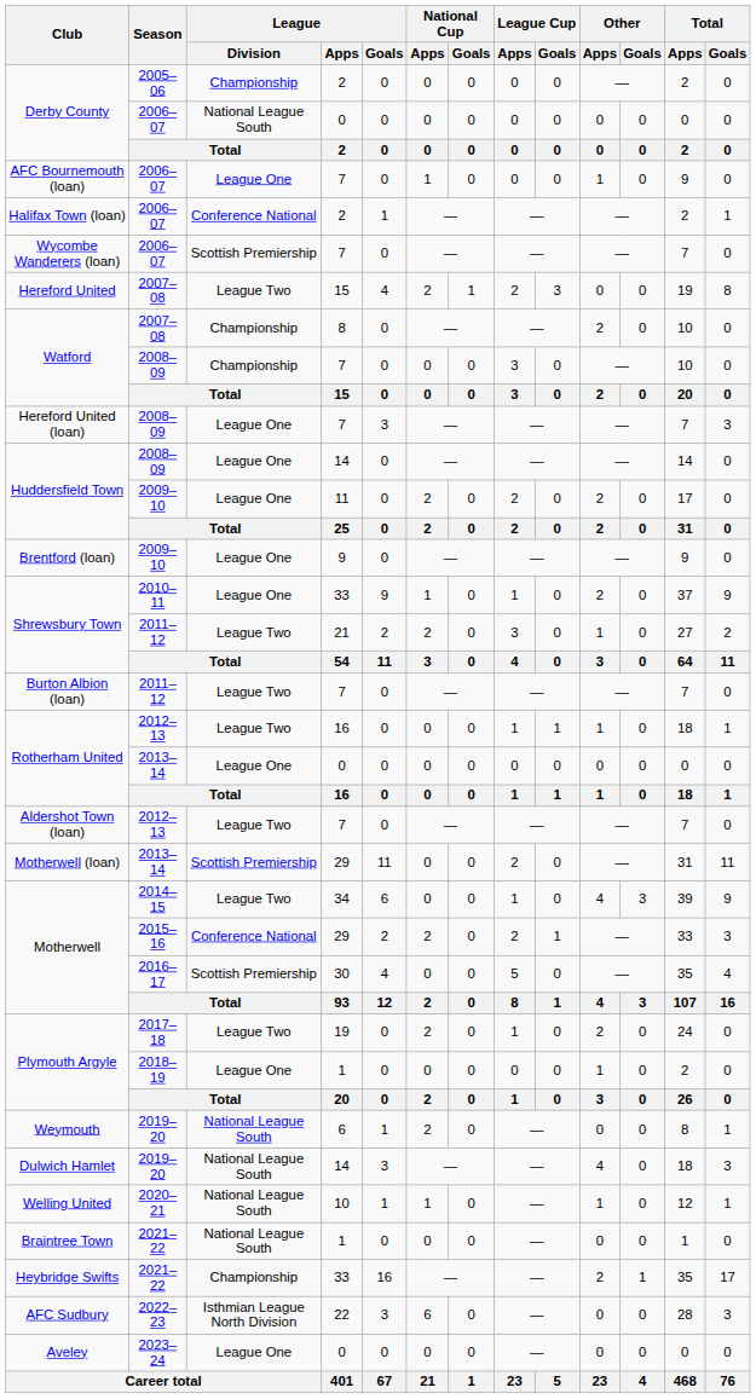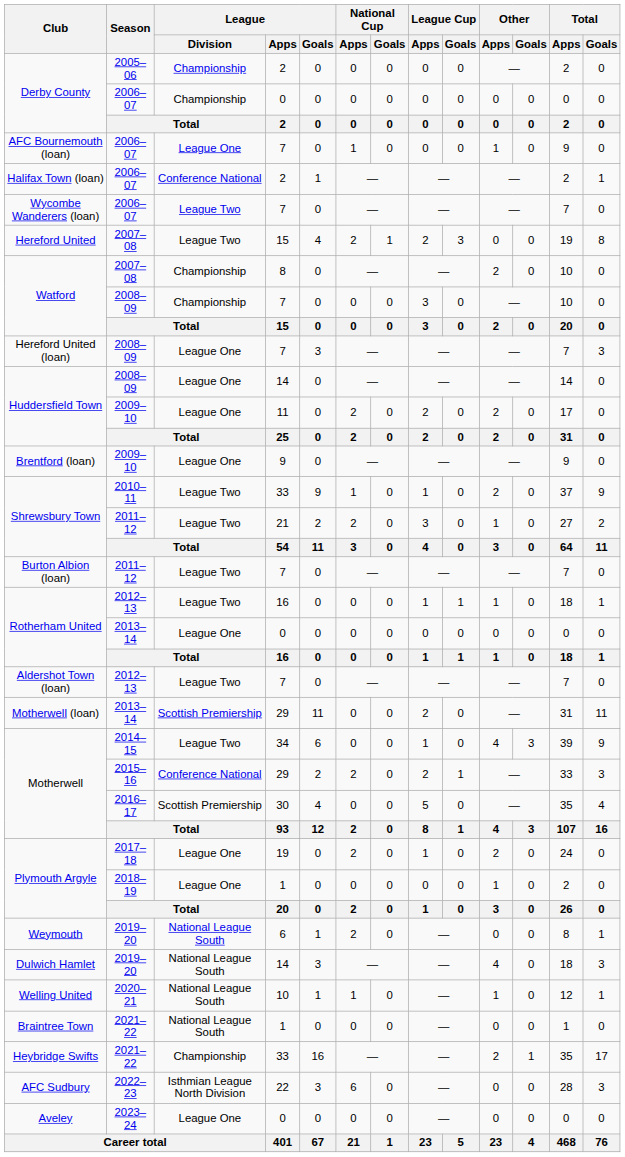 <table class=wikitable style=text-align:center>
 <tr>
 <th rowspan=2>Club</th>
 <th rowspan=2>Season</th>
 <th colspan=3>League</th>
 <th colspan=2>National Cup</th>
 <th colspan=2>League Cup</th>
 <th colspan=2>Other</th>
 <th colspan=2>Total</th>
 </tr>
 <tr>
 <th>Division</th>
 <th>Apps</th>
 <th>Goals</th>
 <th>Apps</th>
 <th>Goals</th>
 <th>Apps</th>
 <th>Goals</th>
 <th>Apps</th>
 <th>Goals</th>
 <th>Apps</th>
 <th>Goals</th>
 </tr>
 <tr>
 <td rowspan=3><a href='#'>Derby County</a></td>
 <td><a href='#'>2005–06</a></td>
 <td><a href='#'>Championship</a></td>
 <td>2</td>
 <td>0</td>
 <td>0</td>
 <td>0</td>
 <td>0</td>
 <td>0</td>
 <td colspan=2>—</td>
 <td>2</td>
 <td>0</td>
 </tr>
 <tr>
 <td><a href='#'>2006–07</a></td>
-<td>National League South</td>
+<td>Championship</td>
 <td>0</td>
 <td>0</td>
 <td>0</td>
 <td>0</td>
 <td>0</td>
 <td>0</td>
 <td>0</td>
 <td>0</td>
 <td>0</td>
 <td>0</td>
 </tr>
 <tr>
 <th colspan=2>Total</th>
 <th>2</th>
 <th>0</th>
 <th>0</th>
 <th>0</th>
 <th>0</th>
 <th>0</th>
 <th>0</th>
 <th>0</th>
 <th>2</th>
 <th>0</th>
 </tr>
 <tr>
 <td><a href='#'>AFC Bournemouth</a> (loan)</td>
 <td><a href='#'>2006–07</a></td>
 <td><a href='#'>League One</a></td>
 <td>7</td>
 <td>0</td>
 <td>1</td>
 <td>0</td>
 <td>0</td>
 <td>0</td>
 <td>1</td>
 <td>0</td>
 <td>9</td>
 <td>0</td>
 </tr>
 <tr>
 <td><a href='#'>Halifax Town</a> (loan)</td>
 <td><a href='#'>2006–07</a></td>
 <td><a href='#'>Conference National</a></td>
 <td>2</td>
 <td>1</td>
 <td colspan=2>—</td>
 <td colspan=2>—</td>
 <td colspan=2>—</td>
 <td>2</td>
 <td>1</td>
 </tr>
 <tr>
 <td><a href='#'>Wycombe Wanderers</a> (loan)</td>
 <td><a href='#'>2006–07</a></td>
-<td>Scottish Premiership</td>
+<td><a href='#'>League Two</a></td>
 <td>7</td>
 <td>0</td>
 <td colspan=2>—</td>
 <td colspan=2>—</td>
 <td colspan=2>—</td>
 <td>7</td>
 <td>0</td>
 </tr>
 <tr>
 <td><a href='#'>Hereford United</a></td>
 <td><a href='#'>2007–08</a></td>
 <td>League Two</td>
 <td>15</td>
 <td>4</td>
 <td>2</td>
 <td>1</td>
 <td>2</td>
 <td>3</td>
 <td>0</td>
 <td>0</td>
 <td>19</td>
 <td>8</td>
 </tr>
 <tr>
 <td rowspan=3><a href='#'>Watford</a></td>
 <td><a href='#'>2007–08</a></td>
 <td>Championship</td>
 <td>8</td>
 <td>0</td>
 <td colspan=2>—</td>
 <td colspan=2>—</td>
 <td>2</td>
 <td>0</td>
 <td>10</td>
 <td>0</td>
 </tr>
 <tr>
 <td><a href='#'>2008–09</a></td>
 <td>Championship</td>
 <td>7</td>
 <td>0</td>
 <td>0</td>
 <td>0</td>
 <td>3</td>
 <td>0</td>
 <td colspan=2>—</td>
 <td>10</td>
 <td>0</td>
 </tr>
 <tr>
 <th colspan=2>Total</th>
 <th>15</th>
 <th>0</th>
 <th>0</th>
 <th>0</th>
 <th>3</th>
 <th>0</th>
 <th>2</th>
 <th>0</th>
 <th>20</th>
 <th>0</th>
 </tr>
 <tr>
 <td>Hereford United (loan)</td>
 <td><a href='#'>2008–09</a></td>
 <td>League One</td>
 <td>7</td>
 <td>3</td>
 <td colspan=2>—</td>
 <td colspan=2>—</td>
 <td colspan=2>—</td>
 <td>7</td>
 <td>3</td>
 </tr>
 <tr>
 <td rowspan=3><a href='#'>Huddersfield Town</a></td>
 <td><a href='#'>2008–09</a></td>
 <td>League One</td>
 <td>14</td>
 <td>0</td>
 <td colspan=2>—</td>
 <td colspan=2>—</td>
 <td colspan=2>—</td>
 <td>14</td>
 <td>0</td>
 </tr>
 <tr>
 <td><a href='#'>2009–10</a></td>
 <td>League One</td>
 <td>11</td>
 <td>0</td>
 <td>2</td>
 <td>0</td>
 <td>2</td>
 <td>0</td>
 <td>2</td>
 <td>0</td>
 <td>17</td>
 <td>0</td>
 </tr>
 <tr>
 <th colspan=2>Total</th>
 <th>25</th>
 <th>0</th>
 <th>2</th>
 <th>0</th>
 <th>2</th>
 <th>0</th>
 <th>2</th>
 <th>0</th>
 <th>31</th>
 <th>0</th>
 </tr>
 <tr>
 <td><a href='#'>Brentford</a> (loan)</td>
 <td><a href='#'>2009–10</a></td>
 <td>League One</td>
 <td>9</td>
 <td>0</td>
 <td colspan=2>—</td>
 <td colspan=2>—</td>
 <td colspan=2>—</td>
 <td>9</td>
 <td>0</td>
 </tr>
 <tr>
 <td rowspan=3><a href='#'>Shrewsbury Town</a></td>
 <td><a href='#'>2010–11</a></td>
-<td>League One</td>
+<td>League Two</td>
 <td>33</td>
 <td>9</td>
 <td>1</td>
 <td>0</td>
 <td>1</td>
 <td>0</td>
 <td>2</td>
 <td>0</td>
 <td>37</td>
 <td>9</td>
 </tr>
 <tr>
 <td><a href='#'>2011–12</a></td>
 <td>League Two</td>
 <td>21</td>
 <td>2</td>
 <td>2</td>
 <td>0</td>
 <td>3</td>
 <td>0</td>
 <td>1</td>
 <td>0</td>
 <td>27</td>
 <td>2</td>
 </tr>
 <tr>
 <th colspan=2>Total</th>
 <th>54</th>
 <th>11</th>
 <th>3</th>
 <th>0</th>
 <th>4</th>
 <th>0</th>
 <th>3</th>
 <th>0</th>
 <th>64</th>
 <th>11</th>
 </tr>
 <tr>
 <td><a href='#'>Burton Albion</a> (loan)</td>
 <td><a href='#'>2011–12</a></td>
 <td>League Two</td>
 <td>7</td>
 <td>0</td>
 <td colspan=2>—</td>
 <td colspan=2>—</td>
 <td colspan=2>—</td>
 <td>7</td>
 <td>0</td>
 </tr>
 <tr>
 <td rowspan=3><a href='#'>Rotherham United</a></td>
 <td><a href='#'>2012–13</a></td>
 <td>League Two</td>
 <td>16</td>
 <td>0</td>
 <td>0</td>
 <td>0</td>
 <td>1</td>
 <td>1</td>
 <td>1</td>
 <td>0</td>
 <td>18</td>
 <td>1</td>
 </tr>
 <tr>
 <td><a href='#'>2013–14</a></td>
 <td>League One</td>
 <td>0</td>
 <td>0</td>
 <td>0</td>
 <td>0</td>
 <td>0</td>
 <td>0</td>
 <td>0</td>
 <td>0</td>
 <td>0</td>
 <td>0</td>
 </tr>
 <tr>
 <th colspan=2>Total</th>
 <th>16</th>
 <th>0</th>
 <th>0</th>
 <th>0</th>
 <th>1</th>
 <th>1</th>
 <th>1</th>
 <th>0</th>
 <th>18</th>
 <th>1</th>
 </tr>
 <tr>
 <td><a href='#'>Aldershot Town</a> (loan)</td>
 <td><a href='#'>2012–13</a></td>
 <td>League Two</td>
 <td>7</td>
 <td>0</td>
 <td colspan=2>—</td>
 <td colspan=2>—</td>
 <td colspan=2>—</td>
 <td>7</td>
 <td>0</td>
 </tr>
 <tr>
 <td><a href='#'>Motherwell</a> (loan)</td>
 <td><a href='#'>2013–14</a></td>
 <td><a href='#'>Scottish Premiership</a></td>
 <td>29</td>
 <td>11</td>
 <td>0</td>
 <td>0</td>
 <td>2</td>
 <td>0</td>
 <td colspan=2>—</td>
 <td>31</td>
 <td>11</td>
 </tr>
 <tr>
 <td rowspan=4>Motherwell</td>
 <td><a href='#'>2014–15</a></td>
 <td>League Two</td>
 <td>34</td>
 <td>6</td>
 <td>0</td>
 <td>0</td>
 <td>1</td>
 <td>0</td>
 <td>4</td>
 <td>3</td>
 <td>39</td>
 <td>9</td>
 </tr>
 <tr>
 <td><a href='#'>2015–16</a></td>
 <td><a href='#'>Conference National</a></td>
 <td>29</td>
 <td>2</td>
 <td>2</td>
 <td>0</td>
 <td>2</td>
 <td>1</td>
 <td colspan=2>—</td>
 <td>33</td>
 <td>3</td>
 </tr>
 <tr>
 <td><a href='#'>2016–17</a></td>
 <td>Scottish Premiership</td>
 <td>30</td>
 <td>4</td>
 <td>0</td>
 <td>0</td>
 <td>5</td>
 <td>0</td>
 <td colspan=2>—</td>
 <td>35</td>
 <td>4</td>
 </tr>
 <tr>
 <th colspan=2>Total</th>
 <th>93</th>
 <th>12</th>
 <th>2</th>
 <th>0</th>
 <th>8</th>
 <th>1</th>
 <th>4</th>
 <th>3</th>
 <th>107</th>
 <th>16</th>
 </tr>
 <tr>
 <td rowspan=3><a href='#'>Plymouth Argyle</a></td>
 <td><a href='#'>2017–18</a></td>
-<td>League Two</td>
+<td>League One</td>
 <td>19</td>
 <td>0</td>
 <td>2</td>
 <td>0</td>
 <td>1</td>
 <td>0</td>
 <td>2</td>
 <td>0</td>
 <td>24</td>
 <td>0</td>
 </tr>
 <tr>
 <td><a href='#'>2018–19</a></td>
 <td>League One</td>
 <td>1</td>
 <td>0</td>
 <td>0</td>
 <td>0</td>
 <td>0</td>
 <td>0</td>
 <td>1</td>
 <td>0</td>
 <td>2</td>
 <td>0</td>
 </tr>
 <tr>
 <th colspan=2>Total</th>
 <th>20</th>
 <th>0</th>
 <th>2</th>
 <th>0</th>
 <th>1</th>
 <th>0</th>
 <th>3</th>
 <th>0</th>
 <th>26</th>
 <th>0</th>
 </tr>
 <tr>
 <td><a href='#'>Weymouth</a></td>
 <td><a href='#'>2019–20</a></td>
 <td><a href='#'>National League South</a></td>
 <td>6</td>
 <td>1</td>
 <td>2</td>
 <td>0</td>
 <td colspan=2>—</td>
 <td>0</td>
 <td>0</td>
 <td>8</td>
 <td>1</td>
 </tr>
 <tr>
 <td><a href='#'>Dulwich Hamlet</a></td>
 <td><a href='#'>2019–20</a></td>
 <td>National League South</td>
 <td>14</td>
 <td>3</td>
 <td colspan=2>—</td>
 <td colspan=2>—</td>
 <td>4</td>
 <td>0</td>
 <td>18</td>
 <td>3</td>
 </tr>
 <tr>
 <td><a href='#'>Welling United</a></td>
 <td><a href='#'>2020–21</a></td>
 <td>National League South</td>
 <td>10</td>
 <td>1</td>
 <td>1</td>
 <td>0</td>
 <td colspan=2>—</td>
 <td>1</td>
 <td>0</td>
 <td>12</td>
 <td>1</td>
 </tr>
 <tr>
 <td><a href='#'>Braintree Town</a></td>
 <td><a href='#'>2021–22</a></td>
 <td>National League South</td>
 <td>1</td>
 <td>0</td>
 <td>0</td>
 <td>0</td>
 <td colspan=2>—</td>
 <td>0</td>
 <td>0</td>
 <td>1</td>
 <td>0</td>
 </tr>
 <tr>
 <td><a href='#'>Heybridge Swifts</a></td>
 <td><a href='#'>2021–22</a></td>
 <td>Championship</td>
 <td>33</td>
 <td>16</td>
 <td colspan=2>—</td>
 <td colspan=2>—</td>
 <td>2</td>
 <td>1</td>
 <td>35</td>
 <td>17</td>
 </tr>
 <tr>
 <td><a href='#'>AFC Sudbury</a></td>
 <td><a href='#'>2022–23</a></td>
 <td>Isthmian League North Division</td>
 <td>22</td>
 <td>3</td>
 <td>6</td>
 <td>0</td>
 <td colspan=2>—</td>
 <td>0</td>
 <td>0</td>
 <td>28</td>
 <td>3</td>
 </tr>
 <tr>
 <td><a href='#'>Aveley</a></td>
 <td><a href='#'>2023–24</a></td>
 <td>League One</td>
 <td>0</td>
 <td>0</td>
 <td>0</td>
 <td>0</td>
 <td colspan=2>—</td>
 <td>0</td>
 <td>0</td>
 <td>0</td>
 <td>0</td>
 </tr>
 <tr>
 <th colspan=3>Career total</th>
 <th>401</th>
 <th>67</th>
 <th>21</th>
 <th>1</th>
 <th>23</th>
 <th>5</th>
 <th>23</th>
 <th>4</th>
 <th>468</th>
 <th>76</th>
 </tr>
 </table>
